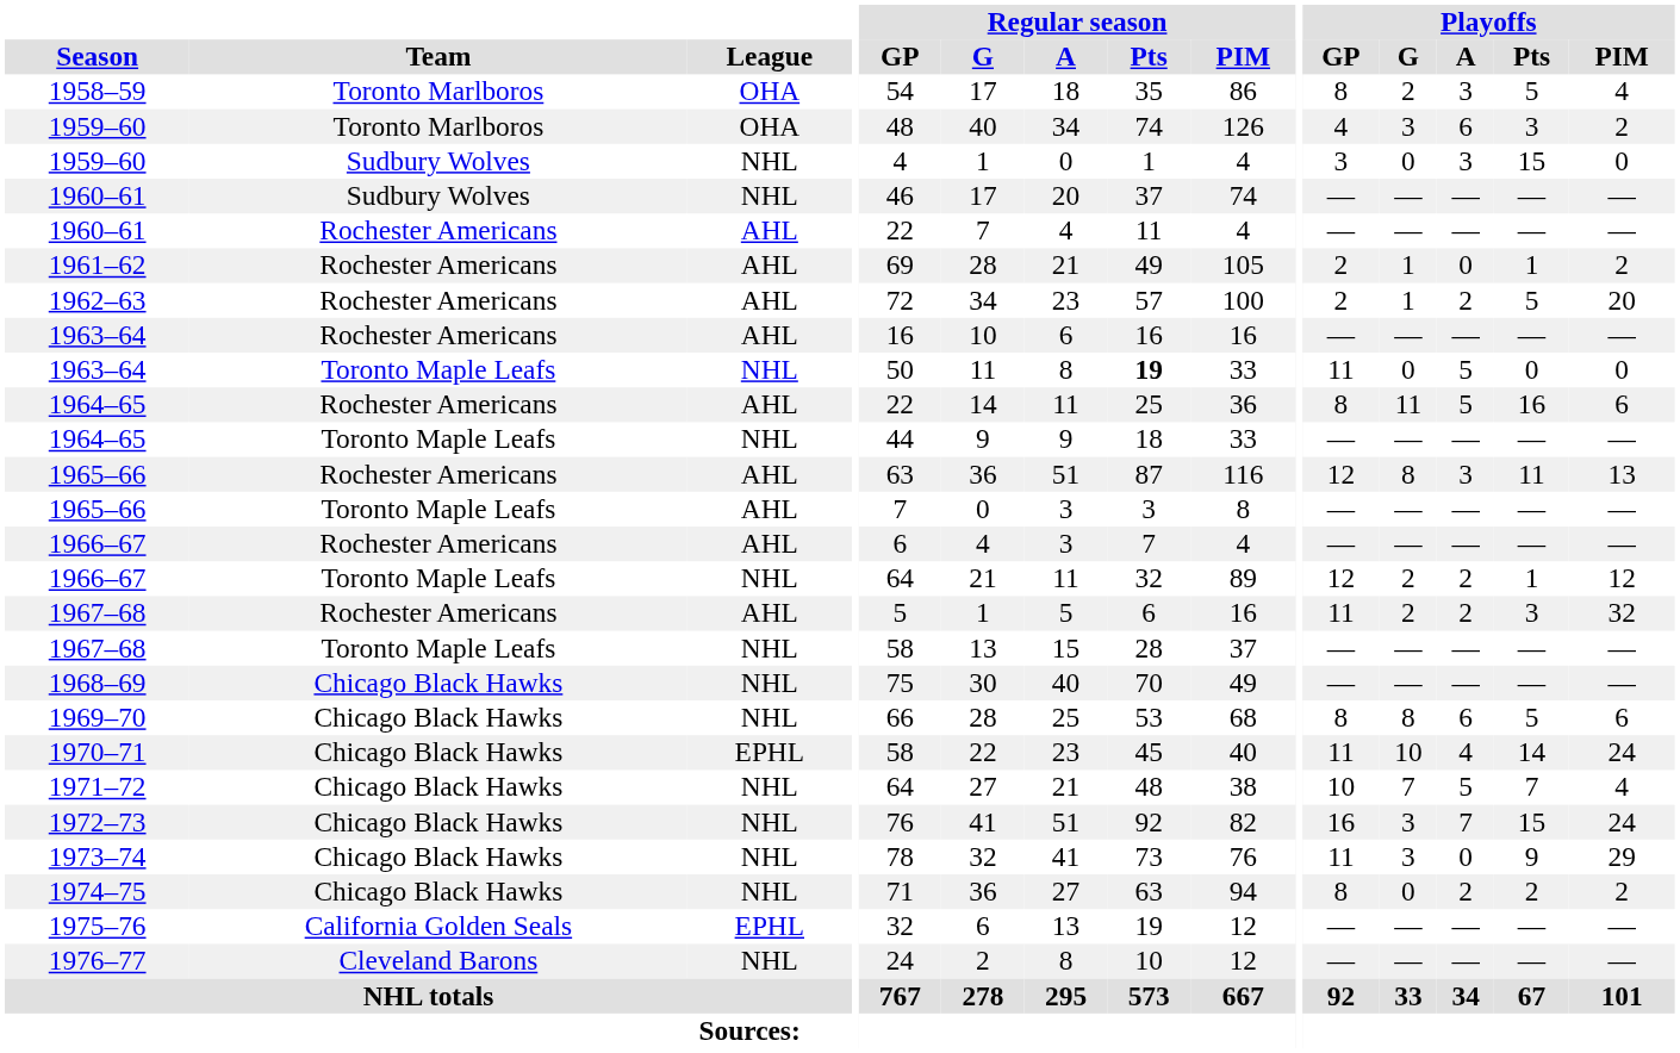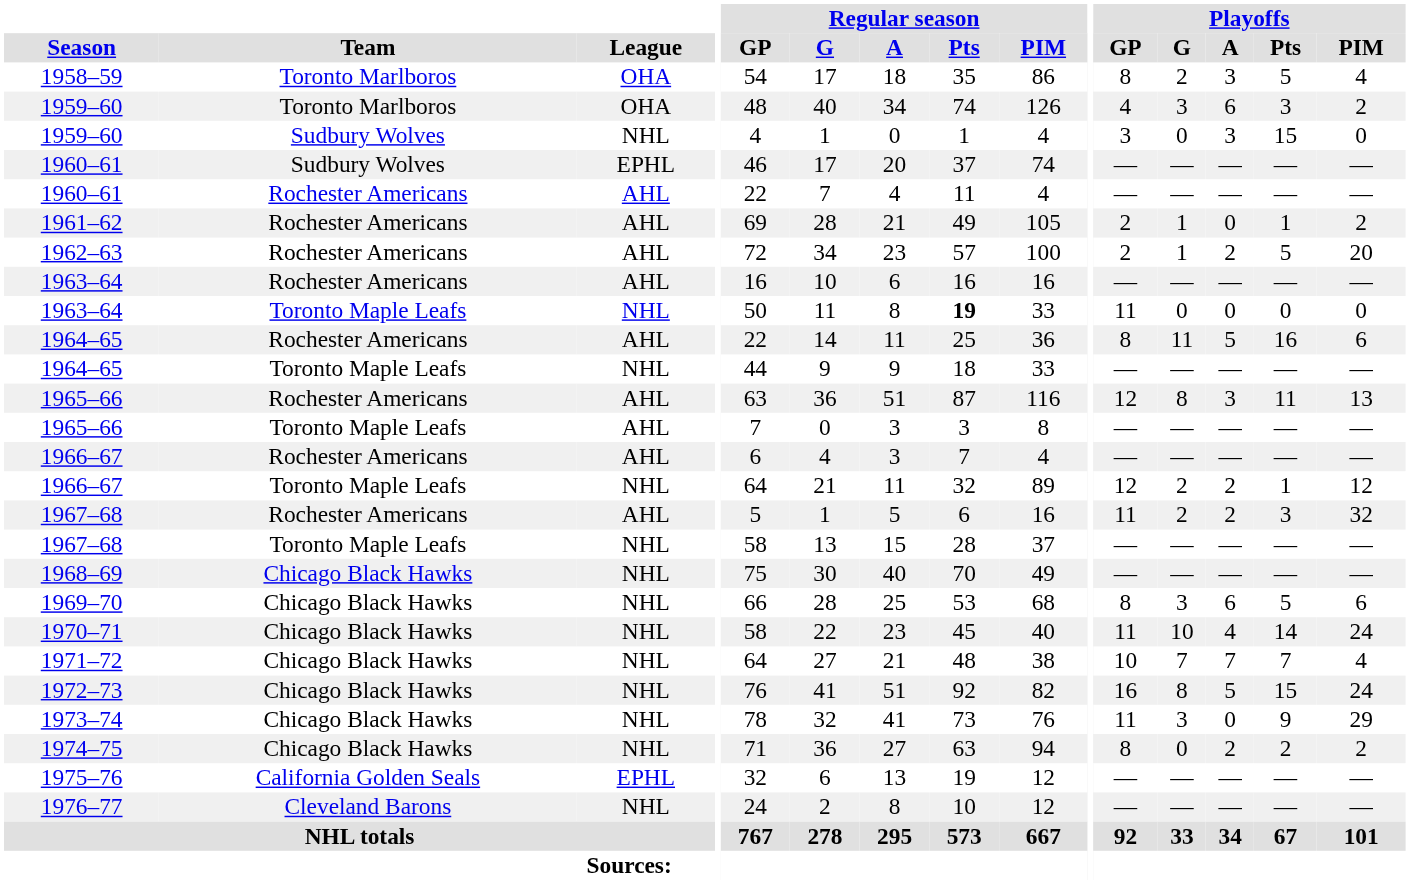 <table border="0" cellpadding="1" cellspacing="0" style="text-align:center; width:60em">
 <tr bgcolor="#e0e0e0">
 <th colspan="3" bgcolor="#ffffff"></th>
 <th rowspan="100" bgcolor="#ffffff"></th>
 <th colspan="5"><a href='#'>Regular season</a></th>
 <th rowspan="100" bgcolor="#ffffff"></th>
 <th colspan="5"><a href='#'>Playoffs</a></th>
 </tr>
 <tr bgcolor="#e0e0e0">
 <th><a href='#'>Season</a></th>
 <th>Team</th>
 <th>League</th>
 <th>GP</th>
 <th><a href='#'>G</a></th>
 <th><a href='#'>A</a></th>
 <th><a href='#'>Pts</a></th>
 <th><a href='#'>PIM</a></th>
 <th>GP</th>
 <th>G</th>
 <th>A</th>
 <th>Pts</th>
 <th>PIM</th>
 </tr>
 <tr>
 <td><a href='#'>1958–59</a></td>
 <td><a href='#'>Toronto Marlboros</a></td>
 <td><a href='#'>OHA</a></td>
 <td>54</td>
 <td>17</td>
 <td>18</td>
 <td>35</td>
 <td>86</td>
 <td>8</td>
 <td>2</td>
 <td>3</td>
 <td>5</td>
 <td>4</td>
 </tr>
 <tr bgcolor="#f0f0f0">
 <td><a href='#'>1959–60</a></td>
 <td>Toronto Marlboros</td>
 <td>OHA</td>
 <td>48</td>
 <td>40</td>
 <td>34</td>
 <td>74</td>
 <td>126</td>
 <td>4</td>
 <td>3</td>
 <td>6</td>
 <td>3</td>
 <td>2</td>
 </tr>
 <tr>
 <td><a href='#'>1959–60</a></td>
 <td><a href='#'>Sudbury Wolves</a></td>
 <td>NHL</td>
 <td>4</td>
 <td>1</td>
 <td>0</td>
 <td>1</td>
 <td>4</td>
 <td>3</td>
 <td>0</td>
 <td>3</td>
 <td>15</td>
 <td>0</td>
 </tr>
 <tr bgcolor="#f0f0f0">
 <td><a href='#'>1960–61</a></td>
 <td>Sudbury Wolves</td>
-<td>NHL</td>
+<td>EPHL</td>
 <td>46</td>
 <td>17</td>
 <td>20</td>
 <td>37</td>
 <td>74</td>
 <td>—</td>
 <td>—</td>
 <td>—</td>
 <td>—</td>
 <td>—</td>
 </tr>
 <tr>
 <td><a href='#'>1960–61</a></td>
 <td><a href='#'>Rochester Americans</a></td>
 <td><a href='#'>AHL</a></td>
 <td>22</td>
 <td>7</td>
 <td>4</td>
 <td>11</td>
 <td>4</td>
 <td>—</td>
 <td>—</td>
 <td>—</td>
 <td>—</td>
 <td>—</td>
 </tr>
 <tr bgcolor="#f0f0f0">
 <td><a href='#'>1961–62</a></td>
 <td>Rochester Americans</td>
 <td>AHL</td>
 <td>69</td>
 <td>28</td>
 <td>21</td>
 <td>49</td>
 <td>105</td>
 <td>2</td>
 <td>1</td>
 <td>0</td>
 <td>1</td>
 <td>2</td>
 </tr>
 <tr>
 <td><a href='#'>1962–63</a></td>
 <td>Rochester Americans</td>
 <td>AHL</td>
 <td>72</td>
 <td>34</td>
 <td>23</td>
 <td>57</td>
 <td>100</td>
 <td>2</td>
 <td>1</td>
 <td>2</td>
 <td>5</td>
 <td>20</td>
 </tr>
 <tr bgcolor="#f0f0f0">
 <td><a href='#'>1963–64</a></td>
 <td>Rochester Americans</td>
 <td>AHL</td>
 <td>16</td>
 <td>10</td>
 <td>6</td>
 <td>16</td>
 <td>16</td>
 <td>—</td>
 <td>—</td>
 <td>—</td>
 <td>—</td>
 <td>—</td>
 </tr>
 <tr>
 <td><a href='#'>1963–64</a></td>
 <td><a href='#'>Toronto Maple Leafs</a></td>
 <td><a href='#'>NHL</a></td>
 <td>50</td>
 <td>11</td>
 <td>8</td>
 <td><strong>19</strong></td>
 <td>33</td>
 <td>11</td>
 <td>0</td>
-<td>5</td>
+<td>0</td>
 <td>0</td>
 <td>0</td>
 </tr>
 <tr bgcolor="#f0f0f0">
 <td><a href='#'>1964–65</a></td>
 <td>Rochester Americans</td>
 <td>AHL</td>
 <td>22</td>
 <td>14</td>
 <td>11</td>
 <td>25</td>
 <td>36</td>
 <td>8</td>
 <td>11</td>
 <td>5</td>
 <td>16</td>
 <td>6</td>
 </tr>
 <tr>
 <td><a href='#'>1964–65</a></td>
 <td>Toronto Maple Leafs</td>
 <td>NHL</td>
 <td>44</td>
 <td>9</td>
 <td>9</td>
 <td>18</td>
 <td>33</td>
 <td>—</td>
 <td>—</td>
 <td>—</td>
 <td>—</td>
 <td>—</td>
 </tr>
 <tr bgcolor="#f0f0f0">
 <td><a href='#'>1965–66</a></td>
 <td>Rochester Americans</td>
 <td>AHL</td>
 <td>63</td>
 <td>36</td>
 <td>51</td>
 <td>87</td>
 <td>116</td>
 <td>12</td>
 <td>8</td>
 <td>3</td>
 <td>11</td>
 <td>13</td>
 </tr>
 <tr>
 <td><a href='#'>1965–66</a></td>
 <td>Toronto Maple Leafs</td>
 <td>AHL</td>
 <td>7</td>
 <td>0</td>
 <td>3</td>
 <td>3</td>
 <td>8</td>
 <td>—</td>
 <td>—</td>
 <td>—</td>
 <td>—</td>
 <td>—</td>
 </tr>
 <tr bgcolor="#f0f0f0">
 <td><a href='#'>1966–67</a></td>
 <td>Rochester Americans</td>
 <td>AHL</td>
 <td>6</td>
 <td>4</td>
 <td>3</td>
 <td>7</td>
 <td>4</td>
 <td>—</td>
 <td>—</td>
 <td>—</td>
 <td>—</td>
 <td>—</td>
 </tr>
 <tr>
 <td><a href='#'>1966–67</a></td>
 <td>Toronto Maple Leafs</td>
 <td>NHL</td>
 <td>64</td>
 <td>21</td>
 <td>11</td>
 <td>32</td>
 <td>89</td>
 <td>12</td>
 <td>2</td>
 <td>2</td>
 <td>1</td>
 <td>12</td>
 </tr>
 <tr bgcolor="#f0f0f0">
 <td><a href='#'>1967–68</a></td>
 <td>Rochester Americans</td>
 <td>AHL</td>
 <td>5</td>
 <td>1</td>
 <td>5</td>
 <td>6</td>
 <td>16</td>
 <td>11</td>
 <td>2</td>
 <td>2</td>
 <td>3</td>
 <td>32</td>
 </tr>
 <tr>
 <td><a href='#'>1967–68</a></td>
 <td>Toronto Maple Leafs</td>
 <td>NHL</td>
 <td>58</td>
 <td>13</td>
 <td>15</td>
 <td>28</td>
 <td>37</td>
 <td>—</td>
 <td>—</td>
 <td>—</td>
 <td>—</td>
 <td>—</td>
 </tr>
 <tr bgcolor="#f0f0f0">
 <td><a href='#'>1968–69</a></td>
 <td><a href='#'>Chicago Black Hawks</a></td>
 <td>NHL</td>
 <td>75</td>
 <td>30</td>
 <td>40</td>
 <td>70</td>
 <td>49</td>
 <td>—</td>
 <td>—</td>
 <td>—</td>
 <td>—</td>
 <td>—</td>
 </tr>
 <tr>
 <td><a href='#'>1969–70</a></td>
 <td>Chicago Black Hawks</td>
 <td>NHL</td>
 <td>66</td>
 <td>28</td>
 <td>25</td>
 <td>53</td>
 <td>68</td>
 <td>8</td>
-<td>8</td>
+<td>3</td>
 <td>6</td>
 <td>5</td>
 <td>6</td>
 </tr>
 <tr bgcolor="#f0f0f0">
 <td><a href='#'>1970–71</a></td>
 <td>Chicago Black Hawks</td>
-<td>EPHL</td>
+<td>NHL</td>
 <td>58</td>
 <td>22</td>
 <td>23</td>
 <td>45</td>
 <td>40</td>
 <td>11</td>
 <td>10</td>
 <td>4</td>
 <td>14</td>
 <td>24</td>
 </tr>
 <tr>
 <td><a href='#'>1971–72</a></td>
 <td>Chicago Black Hawks</td>
 <td>NHL</td>
 <td>64</td>
 <td>27</td>
 <td>21</td>
 <td>48</td>
 <td>38</td>
 <td>10</td>
 <td>7</td>
-<td>5</td>
+<td>7</td>
 <td>7</td>
 <td>4</td>
 </tr>
 <tr bgcolor="#f0f0f0">
 <td><a href='#'>1972–73</a></td>
 <td>Chicago Black Hawks</td>
 <td>NHL</td>
 <td>76</td>
 <td>41</td>
 <td>51</td>
 <td>92</td>
 <td>82</td>
 <td>16</td>
-<td>3</td>
-<td>7</td>
+<td>8</td>
+<td>5</td>
 <td>15</td>
 <td>24</td>
 </tr>
 <tr>
 <td><a href='#'>1973–74</a></td>
 <td>Chicago Black Hawks</td>
 <td>NHL</td>
 <td>78</td>
 <td>32</td>
 <td>41</td>
 <td>73</td>
 <td>76</td>
 <td>11</td>
 <td>3</td>
 <td>0</td>
 <td>9</td>
 <td>29</td>
 </tr>
 <tr bgcolor="#f0f0f0">
 <td><a href='#'>1974–75</a></td>
 <td>Chicago Black Hawks</td>
 <td>NHL</td>
 <td>71</td>
 <td>36</td>
 <td>27</td>
 <td>63</td>
 <td>94</td>
 <td>8</td>
 <td>0</td>
 <td>2</td>
 <td>2</td>
 <td>2</td>
 </tr>
 <tr>
 <td><a href='#'>1975–76</a></td>
 <td><a href='#'>California Golden Seals</a></td>
 <td><a href='#'>EPHL</a></td>
 <td>32</td>
 <td>6</td>
 <td>13</td>
 <td>19</td>
 <td>12</td>
 <td>—</td>
 <td>—</td>
 <td>—</td>
 <td>—</td>
 <td>—</td>
 </tr>
 <tr bgcolor="#f0f0f0">
 <td><a href='#'>1976–77</a></td>
 <td><a href='#'>Cleveland Barons</a></td>
 <td>NHL</td>
 <td>24</td>
 <td>2</td>
 <td>8</td>
 <td>10</td>
 <td>12</td>
 <td>—</td>
 <td>—</td>
 <td>—</td>
 <td>—</td>
 <td>—</td>
 </tr>
 <tr bgcolor="#e0e0e0">
 <th colspan="3">NHL totals</th>
 <th>767</th>
 <th>278</th>
 <th>295</th>
 <th>573</th>
 <th>667</th>
 <th>92</th>
 <th>33</th>
 <th>34</th>
 <th>67</th>
 <th>101</th>
 </tr>
 <tr>
 <td colspan="13" style="text-align: center;"><strong>Sources:</strong></td>
 </tr>
 </table>
